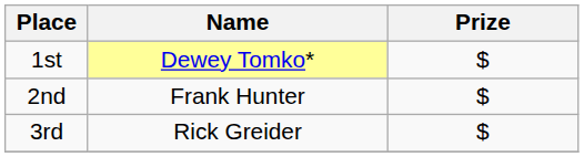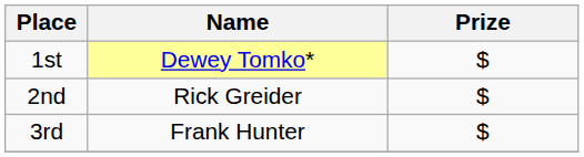 <table class="wikitable">
 <tr>
 <th width="50">Place</th>
 <th width="200">Name</th>
 <th width="125">Prize</th>
 </tr>
 <tr>
 <td align = "center">1st</td>
 <td align = "center" bgcolor="#FFFF99"><a href='#'>Dewey Tomko</a>*</td>
 <td align = "center">$</td>
 </tr>
 <tr>
 <td align = "center">2nd</td>
-<td align = "center">Frank Hunter</td>
+<td align = "center">Rick Greider</td>
 <td align = "center">$</td>
 </tr>
 <tr>
 <td align = "center">3rd</td>
-<td align = "center">Rick Greider</td>
+<td align = "center">Frank Hunter</td>
 <td align = "center">$</td>
 </tr>
 <tr>
 </tr>
 </table>
